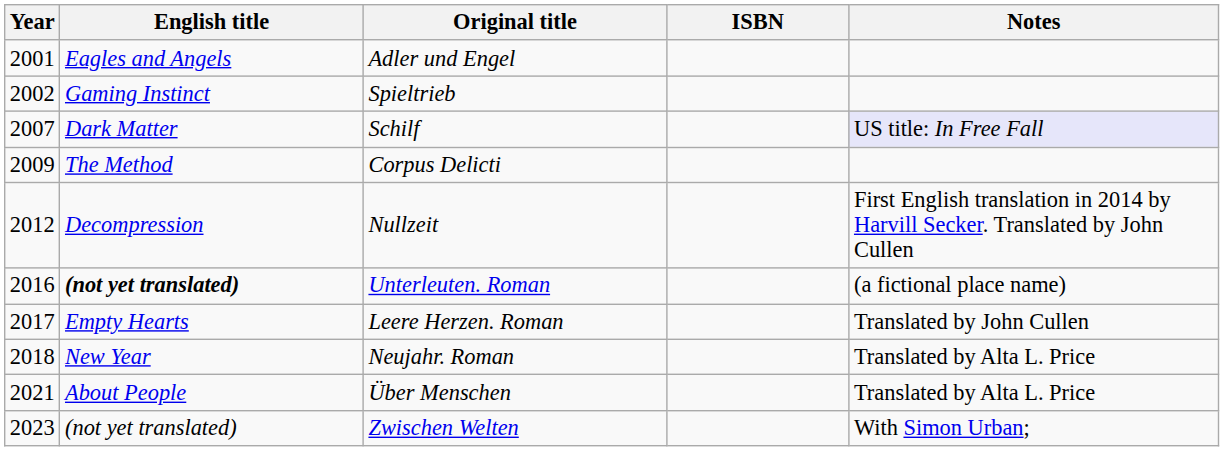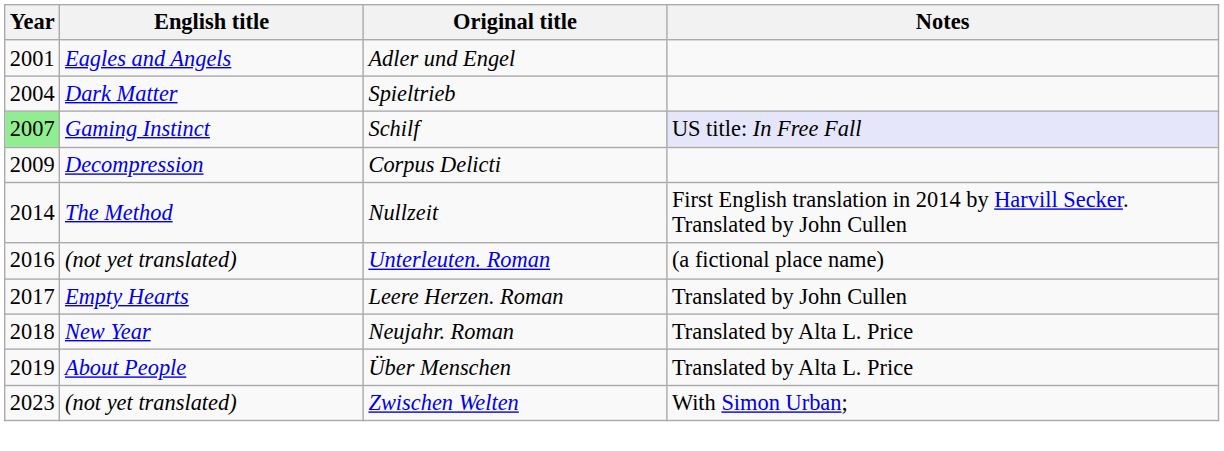 <table class="wikitable">
 <tr>
 <th>Year</th>
 <th width="25%">English title</th>
 <th width="25%">Original title</th>
-<th width="15%">ISBN</th>
 <th>Notes</th>
 </tr>
 <tr>
 <td>2001</td>
 <td><em><a href='#'>Eagles and Angels</a></em></td>
 <td><em>Adler und Engel</em></td>
 <td></td>
+</tr>
+<tr>
+<td>2004</td>
+<td><em><a href='#'>Dark Matter</a></em></td>
+<td><em>Spieltrieb</em></td>
 <td></td>
 </tr>
 <tr>
-<td>2002</td>
+<td style="background: lightgreen;">2007</td>
 <td><em><a href='#'>Gaming Instinct</a></em></td>
-<td><em>Spieltrieb</em></td>
-<td></td>
-<td></td>
-</tr>
-<tr>
-<td>2007</td>
-<td><em><a href='#'>Dark Matter</a></em></td>
 <td><em>Schilf</em></td>
-<td></td>
 <td style="background: lavender;">US title: <em>In Free Fall</em></td>
 </tr>
 <tr>
 <td>2009</td>
-<td><em><a href='#'>The Method</a></em></td>
+<td><em><a href='#'>Decompression</a></em></td>
 <td><em>Corpus Delicti</em></td>
-<td></td>
 <td></td>
 </tr>
 <tr>
-<td>2012</td>
-<td><em><a href='#'>Decompression</a></em></td>
+<td>2014</td>
+<td><em><a href='#'>The Method</a></em></td>
 <td><em>Nullzeit</em></td>
-<td></td>
 <td>First English translation in 2014 by <a href='#'>Harvill Secker</a>. Translated by John Cullen</td>
 </tr>
 <tr>
 <td>2016</td>
-<td><strong><em>(not yet translated)</em></strong></td>
+<td><em>(not yet translated)</em></td>
 <td><em><a href='#'>Unterleuten. Roman</a></em></td>
-<td></td>
 <td> (a fictional place name)</td>
 </tr>
 <tr>
 <td>2017</td>
 <td><em><a href='#'>Empty Hearts</a></em></td>
 <td><em>Leere Herzen. Roman</em></td>
-<td></td>
 <td>Translated by John Cullen</td>
 </tr>
 <tr>
 <td>2018</td>
 <td><em><a href='#'>New Year</a></em></td>
 <td><em>Neujahr. Roman</em></td>
-<td></td>
 <td>Translated by Alta L. Price</td>
 </tr>
 <tr>
-<td>2021</td>
+<td>2019</td>
 <td><em><a href='#'>About People</a></em></td>
 <td><em>Über Menschen</em></td>
-<td></td>
 <td>Translated by Alta L. Price</td>
 </tr>
 <tr>
 <td>2023</td>
 <td><em>(not yet translated)</em></td>
 <td><em><a href='#'>Zwischen Welten</a></em></td>
-<td></td>
 <td>With <a href='#'>Simon Urban</a>; </td>
 </tr>
 </table>
